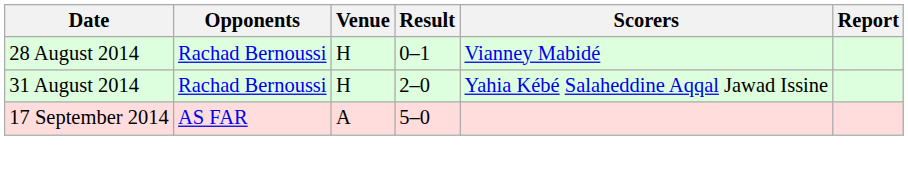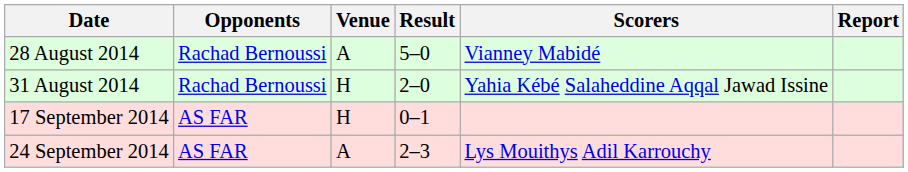 <table class="wikitable">
 <tr>
 <th>Date</th>
 <th>Opponents</th>
 <th>Venue</th>
 <th>Result</th>
 <th>Scorers</th>
 <th>Report</th>
 </tr>
 <tr bgcolor="#ddffdd">
 <td>28 August 2014</td>
 <td><a href='#'>Rachad Bernoussi</a></td>
-<td>H</td>
-<td>0–1</td>
+<td>A</td>
+<td>5–0</td>
 <td><a href='#'>Vianney Mabidé</a> </td>
 <td></td>
 </tr>
 <tr bgcolor="#ddffdd">
 <td>31 August 2014</td>
 <td><a href='#'>Rachad Bernoussi</a></td>
 <td>H</td>
 <td>2–0</td>
 <td><a href='#'>Yahia Kébé</a>  <a href='#'>Salaheddine Aqqal</a>  Jawad Issine </td>
 <td></td>
 </tr>
 <tr bgcolor="#ffdddd">
 <td>17 September 2014</td>
 <td><a href='#'>AS FAR</a></td>
-<td>A</td>
-<td>5–0</td>
+<td>H</td>
+<td>0–1</td>
 <td></td>
 <td></td>
 </tr>
+<tr bgcolor="#ffdddd">
+<td>24 September 2014</td>
+<td><a href='#'>AS FAR</a></td>
+<td>A</td>
+<td>2–3</td>
+<td><a href='#'>Lys Mouithys</a>  <a href='#'>Adil Karrouchy</a> </td>
+<td></td>
+</tr>
 </table>
